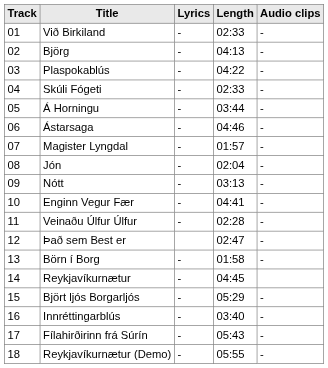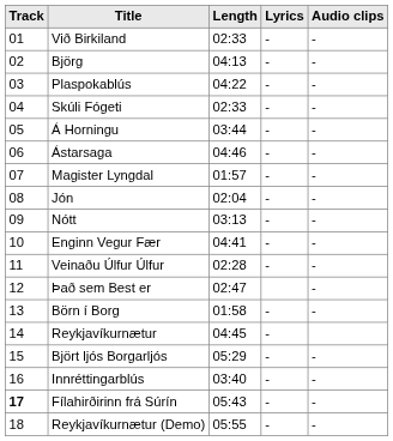 <table class="toccolours" border="1" cellpadding="4" style="border-collapse:collapse">
 <tr style="background-color:#e9e9e9" |>
 <th>Track</th>
 <th>Title</th>
+<th>Length</th>
 <th>Lyrics</th>
-<th>Length</th>
 <th>Audio clips</th>
 </tr>
 <tr>
 <td>01</td>
 <td>Við Birkiland</td>
+<td>02:33</td>
 <td>-</td>
-<td>02:33</td>
 <td>-</td>
 </tr>
 <tr>
 <td>02</td>
 <td>Björg</td>
+<td>04:13</td>
 <td>-</td>
-<td>04:13</td>
 <td>-</td>
 </tr>
 <tr>
 <td>03</td>
 <td>Plaspokablús</td>
+<td>04:22</td>
 <td>-</td>
-<td>04:22</td>
 <td>-</td>
 </tr>
 <tr>
 <td>04</td>
 <td>Skúli Fógeti</td>
+<td>02:33</td>
 <td>-</td>
-<td>02:33</td>
 <td>-</td>
 </tr>
 <tr>
 <td>05</td>
 <td>Á Horningu</td>
+<td>03:44</td>
 <td>-</td>
-<td>03:44</td>
 <td>-</td>
 </tr>
 <tr>
 <td>06</td>
 <td>Ástarsaga</td>
+<td>04:46</td>
 <td>-</td>
-<td>04:46</td>
 <td>-</td>
 </tr>
 <tr>
 <td>07</td>
 <td>Magister Lyngdal</td>
+<td>01:57</td>
 <td>-</td>
-<td>01:57</td>
 <td>-</td>
 </tr>
 <tr>
 <td>08</td>
 <td>Jón</td>
+<td>02:04</td>
 <td>-</td>
-<td>02:04</td>
 <td>-</td>
 </tr>
 <tr>
 <td>09</td>
 <td>Nótt</td>
+<td>03:13</td>
 <td>-</td>
-<td>03:13</td>
 <td>-</td>
 </tr>
 <tr>
 <td>10</td>
 <td>Enginn Vegur Fær</td>
+<td>04:41</td>
 <td>-</td>
-<td>04:41</td>
 <td>-</td>
 </tr>
 <tr>
 <td>11</td>
 <td>Veinaðu Úlfur Úlfur</td>
+<td>02:28</td>
 <td>-</td>
-<td>02:28</td>
 <td>-</td>
 </tr>
 <tr>
 <td>12</td>
 <td>Það sem Best er</td>
+<td>02:47</td>
 <td></td>
-<td>02:47</td>
 <td>-</td>
 </tr>
 <tr>
 <td>13</td>
 <td>Börn í Borg</td>
+<td>01:58</td>
 <td>-</td>
-<td>01:58</td>
 <td>-</td>
 </tr>
 <tr>
 <td>14</td>
 <td>Reykjavíkurnætur</td>
+<td>04:45</td>
 <td>-</td>
-<td>04:45</td>
 <td></td>
 </tr>
 <tr>
 <td>15</td>
 <td>Björt ljós Borgarljós</td>
+<td>05:29</td>
 <td>-</td>
-<td>05:29</td>
 <td>-</td>
 </tr>
 <tr>
 <td>16</td>
 <td>Innréttingarblús</td>
+<td>03:40</td>
 <td>-</td>
-<td>03:40</td>
 <td>-</td>
 </tr>
 <tr>
-<td>17</td>
+<td><strong>17</strong></td>
 <td>Fílahirðirinn frá Súrín</td>
+<td>05:43</td>
 <td>-</td>
-<td>05:43</td>
 <td>-</td>
 </tr>
 <tr>
 <td>18</td>
 <td>Reykjavíkurnætur (Demo)</td>
+<td>05:55</td>
 <td>-</td>
-<td>05:55</td>
 <td>-</td>
 </tr>
 </table>
